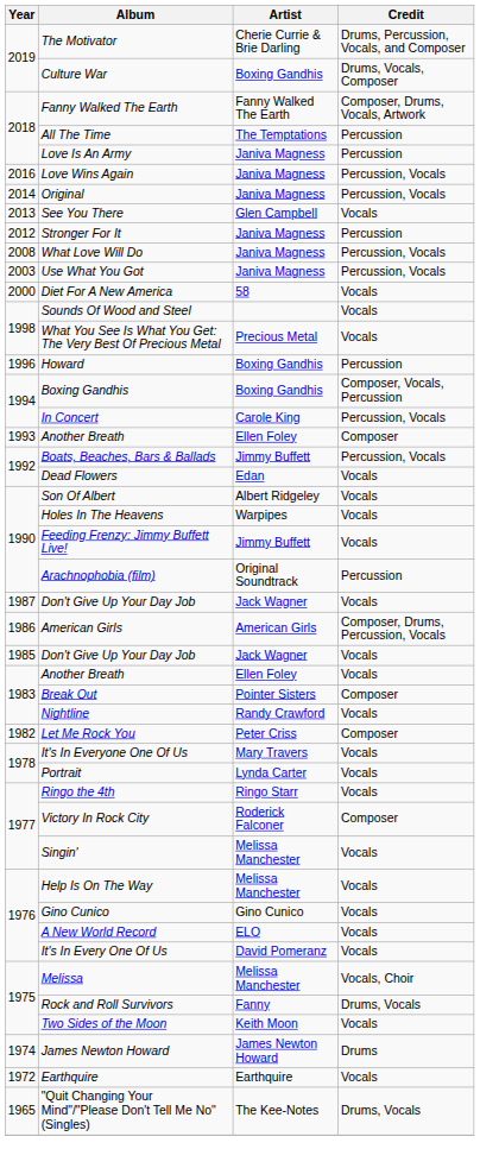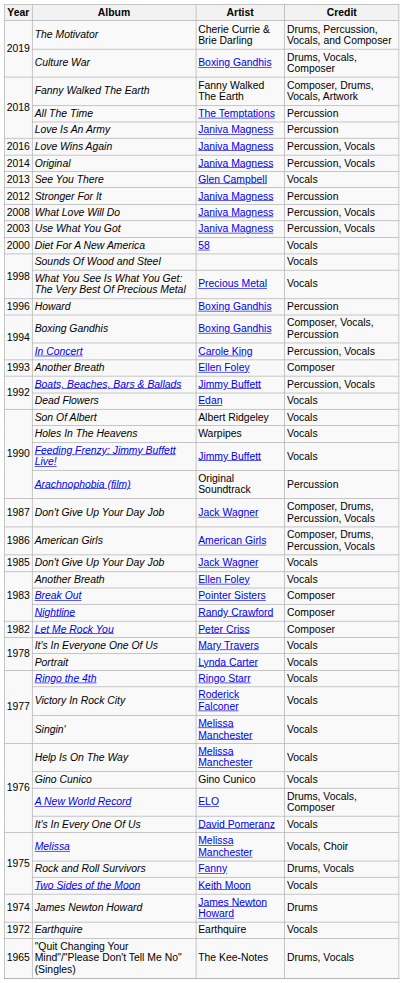 <table class="wikitable">
 <tr>
 <th>Year</th>
 <th>Album</th>
 <th>Artist</th>
 <th>Credit</th>
 </tr>
 <tr>
 <td rowspan="2">2019</td>
 <td><em>The Motivator</em></td>
 <td>Cherie Currie & Brie Darling</td>
 <td>Drums, Percussion, Vocals, and Composer</td>
 </tr>
 <tr>
 <td><em>Culture War</em></td>
 <td><a href='#'>Boxing Gandhis</a></td>
 <td>Drums, Vocals, Composer</td>
 </tr>
 <tr>
 <td rowspan="3">2018</td>
 <td><em>Fanny Walked The Earth</em></td>
 <td>Fanny Walked The Earth</td>
 <td>Composer, Drums, Vocals, Artwork</td>
 </tr>
 <tr>
 <td><em>All The Time</em></td>
 <td><a href='#'>The Temptations</a></td>
 <td>Percussion</td>
 </tr>
 <tr>
 <td><em>Love Is An Army</em></td>
 <td><a href='#'>Janiva Magness</a></td>
 <td>Percussion</td>
 </tr>
 <tr>
 <td rowspan="1">2016</td>
 <td><em>Love Wins Again</em></td>
 <td><a href='#'>Janiva Magness</a></td>
 <td>Percussion, Vocals</td>
 </tr>
 <tr>
 <td rowspan="1">2014</td>
 <td><em>Original</em></td>
 <td><a href='#'>Janiva Magness</a></td>
 <td>Percussion, Vocals</td>
 </tr>
 <tr>
 <td rowspan="1">2013</td>
 <td><em>See You There</em></td>
 <td><a href='#'>Glen Campbell</a></td>
 <td>Vocals</td>
 </tr>
 <tr>
 <td rowspan="1">2012</td>
 <td><em>Stronger For It</em></td>
 <td><a href='#'>Janiva Magness</a></td>
 <td>Percussion</td>
 </tr>
 <tr>
 <td rowspan="1">2008</td>
 <td><em>What Love Will Do</em></td>
 <td><a href='#'>Janiva Magness</a></td>
 <td>Percussion, Vocals</td>
 </tr>
 <tr>
 <td rowspan="1">2003</td>
 <td><em>Use What You Got</em></td>
 <td><a href='#'>Janiva Magness</a></td>
 <td>Percussion, Vocals</td>
 </tr>
 <tr>
 <td rowspan="1">2000</td>
 <td><em>Diet For A New America</em></td>
 <td><a href='#'>58</a></td>
 <td>Vocals</td>
 </tr>
 <tr>
 <td rowspan="2">1998</td>
 <td><em>Sounds Of Wood and Steel</em></td>
 <td></td>
 <td>Vocals</td>
 </tr>
 <tr>
 <td><em>What You See Is What You Get: The Very Best Of Precious Metal</em></td>
 <td><a href='#'>Precious Metal</a></td>
 <td>Vocals</td>
 </tr>
 <tr>
 <td rowspan="1">1996</td>
 <td><em>Howard</em></td>
 <td><a href='#'>Boxing Gandhis</a></td>
 <td>Percussion</td>
 </tr>
 <tr>
 <td rowspan="2">1994</td>
 <td><em>Boxing Gandhis</em></td>
 <td><a href='#'>Boxing Gandhis</a></td>
 <td>Composer, Vocals, Percussion</td>
 </tr>
 <tr>
 <td><em><a href='#'>In Concert</a></em></td>
 <td><a href='#'>Carole King</a></td>
 <td>Percussion, Vocals</td>
 </tr>
 <tr>
 <td rowspan="1">1993</td>
 <td><em>Another Breath</em></td>
 <td><a href='#'>Ellen Foley</a></td>
 <td>Composer</td>
 </tr>
 <tr>
 <td rowspan="2">1992</td>
 <td><em><a href='#'>Boats, Beaches, Bars & Ballads</a></em></td>
 <td><a href='#'>Jimmy Buffett</a></td>
 <td>Percussion, Vocals</td>
 </tr>
 <tr>
 <td><em>Dead Flowers</em></td>
 <td><a href='#'>Edan</a></td>
 <td>Vocals</td>
 </tr>
 <tr>
 <td rowspan="4">1990</td>
 <td><em>Son Of Albert</em></td>
 <td>Albert Ridgeley</td>
 <td>Vocals</td>
 </tr>
 <tr>
 <td><em>Holes In The Heavens</em></td>
 <td>Warpipes</td>
 <td>Vocals</td>
 </tr>
 <tr>
 <td><em><a href='#'>Feeding Frenzy: Jimmy Buffett Live!</a></em></td>
 <td><a href='#'>Jimmy Buffett</a></td>
 <td>Vocals</td>
 </tr>
 <tr>
 <td><em><a href='#'>Arachnophobia (film)</a></em></td>
 <td>Original Soundtrack</td>
 <td>Percussion</td>
 </tr>
 <tr>
 <td rowspan="1">1987</td>
 <td><em>Don't Give Up Your Day Job</em></td>
 <td><a href='#'>Jack Wagner</a></td>
-<td>Vocals</td>
+<td>Composer, Drums, Percussion, Vocals</td>
 </tr>
 <tr>
 <td rowspan="1">1986</td>
 <td><em>American Girls</em></td>
 <td><a href='#'>American Girls</a></td>
 <td>Composer, Drums, Percussion, Vocals</td>
 </tr>
 <tr>
 <td rowspan="1">1985</td>
 <td><em>Don't Give Up Your Day Job</em></td>
 <td><a href='#'>Jack Wagner</a></td>
 <td>Vocals</td>
 </tr>
 <tr>
 <td rowspan="3">1983</td>
 <td><em>Another Breath</em></td>
 <td><a href='#'>Ellen Foley</a></td>
 <td>Vocals</td>
 </tr>
 <tr>
 <td><em><a href='#'>Break Out</a></em></td>
 <td><a href='#'>Pointer Sisters</a></td>
 <td>Composer</td>
 </tr>
 <tr>
 <td><em><a href='#'>Nightline</a></em></td>
 <td><a href='#'>Randy Crawford</a></td>
-<td>Vocals</td>
+<td>Composer</td>
 </tr>
 <tr>
 <td rowspan="1">1982</td>
 <td><em><a href='#'>Let Me Rock You</a></em></td>
 <td><a href='#'>Peter Criss</a></td>
 <td>Composer</td>
 </tr>
 <tr>
 <td rowspan="2">1978</td>
 <td><em>It's In Everyone One Of Us</em></td>
 <td><a href='#'>Mary Travers</a></td>
 <td>Vocals</td>
 </tr>
 <tr>
 <td><em>Portrait</em></td>
 <td><a href='#'>Lynda Carter</a></td>
 <td>Vocals</td>
 </tr>
 <tr>
 <td rowspan="3">1977</td>
 <td><em><a href='#'>Ringo the 4th</a></em></td>
 <td><a href='#'>Ringo Starr</a></td>
 <td>Vocals</td>
 </tr>
 <tr>
 <td><em>Victory In Rock City</em></td>
 <td><a href='#'>Roderick Falconer</a></td>
-<td>Composer</td>
+<td>Vocals</td>
 </tr>
 <tr>
 <td><em>Singin' </em></td>
 <td><a href='#'>Melissa Manchester</a></td>
 <td>Vocals</td>
 </tr>
 <tr>
 <td rowspan="4">1976</td>
 <td><em>Help Is On The Way</em></td>
 <td><a href='#'>Melissa Manchester</a></td>
 <td>Vocals</td>
 </tr>
 <tr>
 <td><em>Gino Cunico</em></td>
 <td>Gino Cunico</td>
 <td>Vocals</td>
 </tr>
 <tr>
 <td><em><a href='#'>A New World Record</a></em></td>
 <td><a href='#'>ELO</a></td>
-<td>Vocals</td>
+<td>Drums, Vocals, Composer</td>
 </tr>
 <tr>
 <td><em>It's In Every One Of Us</em></td>
 <td><a href='#'>David Pomeranz</a></td>
 <td>Vocals</td>
 </tr>
 <tr>
 <td rowspan="3">1975</td>
 <td><em><a href='#'>Melissa</a></em></td>
 <td><a href='#'>Melissa Manchester</a></td>
 <td>Vocals, Choir</td>
 </tr>
 <tr>
 <td><em>Rock and Roll Survivors</em></td>
 <td><a href='#'>Fanny</a></td>
 <td>Drums, Vocals</td>
 </tr>
 <tr>
 <td><em><a href='#'>Two Sides of the Moon</a></em></td>
 <td><a href='#'>Keith Moon</a></td>
 <td>Vocals</td>
 </tr>
 <tr>
 <td rowspan="1">1974</td>
 <td><em>James Newton Howard</em></td>
 <td><a href='#'>James Newton Howard</a></td>
 <td>Drums</td>
 </tr>
 <tr>
 <td rowspan="1">1972</td>
 <td><em>Earthquire</em></td>
 <td>Earthquire</td>
 <td>Vocals</td>
 </tr>
 <tr>
 <td rowspan="1">1965</td>
 <td>"Quit Changing Your Mind"/"Please Don't Tell Me No" (Singles)</td>
 <td>The Kee-Notes</td>
 <td>Drums, Vocals</td>
 </tr>
 <tr>
 </tr>
 </table>
